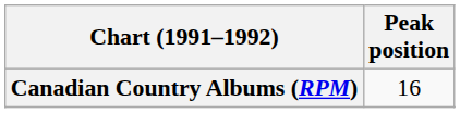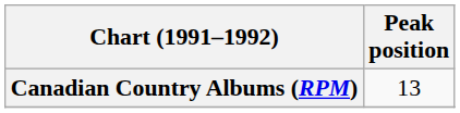 <table class="wikitable sortable plainrowheaders" style="text-align:center">
 <tr>
 <th scope="col">Chart (1991–1992)</th>
 <th scope="col">Peak<br>position</th>
 </tr>
 <tr>
 <th scope="row">Canadian Country Albums (<em><a href='#'>RPM</a></em>)</th>
-<td>16</td>
+<td>13</td>
 </tr>
 <tr>
 </tr>
 <tr>
 </tr>
 </table>
